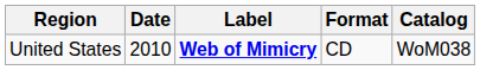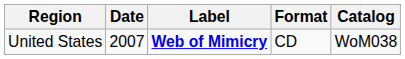 <table class="wikitable">
 <tr>
 <th>Region</th>
 <th>Date</th>
 <th>Label</th>
 <th>Format</th>
 <th>Catalog</th>
 </tr>
 <tr>
 <td>United States</td>
-<td>2010</td>
+<td>2007</td>
 <td><strong><a href='#'>Web of Mimicry</a></strong></td>
 <td>CD</td>
 <td>WoM038</td>
 </tr>
 </table>
